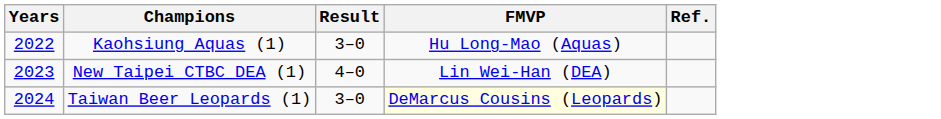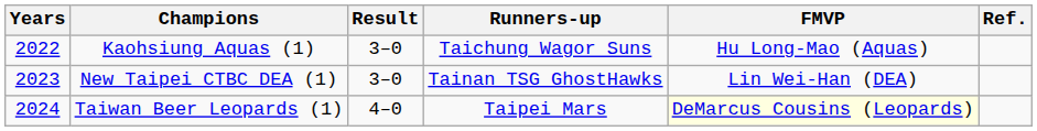 <table class="wikitable" style="font-size: 95%; text-align:center;">
 <tr>
 <th>Years</th>
 <th>Champions</th>
 <th>Result</th>
+<th>Runners-up</th>
 <th>FMVP</th>
 <th>Ref.</th>
 </tr>
 <tr>
 <td><a href='#'>2022</a></td>
 <td><a href='#'>Kaohsiung Aquas</a> (1)</td>
 <td>3–0</td>
+<td><a href='#'>Taichung Wagor Suns</a></td>
 <td><a href='#'>Hu Long-Mao</a> (<a href='#'>Aquas</a>)</td>
 <td></td>
 </tr>
 <tr>
 <td><a href='#'>2023</a></td>
 <td><a href='#'>New Taipei CTBC DEA</a> (1)</td>
-<td>4–0</td>
+<td>3–0</td>
+<td><a href='#'>Tainan TSG GhostHawks</a></td>
 <td><a href='#'>Lin Wei-Han</a> (<a href='#'>DEA</a>)</td>
 <td></td>
 </tr>
 <tr>
 <td><a href='#'>2024</a></td>
 <td><a href='#'>Taiwan Beer Leopards</a> (1)</td>
-<td>3–0</td>
+<td>4–0</td>
+<td><a href='#'>Taipei Mars</a></td>
 <td style="background: lightyellow;"><a href='#'>DeMarcus Cousins</a> (<a href='#'>Leopards</a>)</td>
 <td></td>
 </tr>
 </table>
